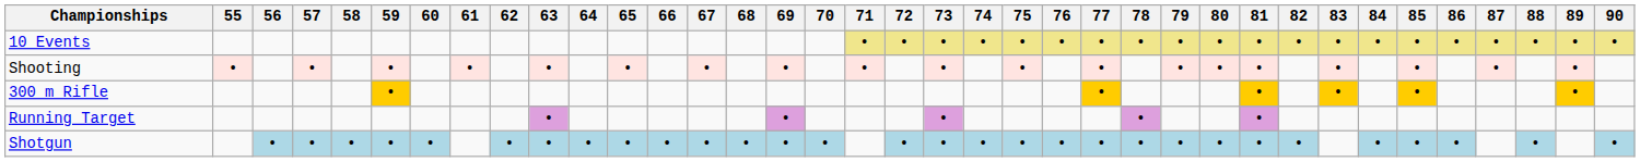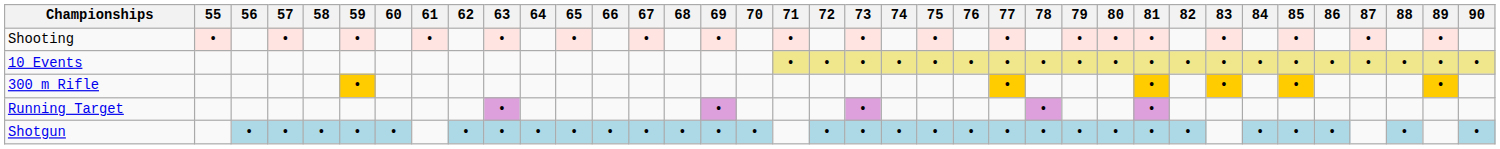 <table class="wikitable" width=100% style="font-size:90%; text-align:center;">
 <tr>
 <th>Championships</th>
 <th>55</th>
 <th>56</th>
 <th>57</th>
 <th>58</th>
 <th>59</th>
 <th>60</th>
 <th>61</th>
 <th>62</th>
 <th>63</th>
 <th>64</th>
 <th>65</th>
 <th>66</th>
 <th>67</th>
 <th>68</th>
 <th>69</th>
 <th>70</th>
 <th>71</th>
 <th>72</th>
 <th>73</th>
 <th>74</th>
 <th>75</th>
 <th>76</th>
 <th>77</th>
 <th>78</th>
 <th>79</th>
 <th>80</th>
 <th>81</th>
 <th>82</th>
 <th>83</th>
 <th>84</th>
 <th>85</th>
 <th>86</th>
 <th>87</th>
 <th>88</th>
 <th>89</th>
 <th>90</th>
 </tr>
 <tr>
+<td align=left>Shooting</td>
+<td bgcolor=MistyRose>•</td>
+<td></td>
+<td bgcolor=MistyRose>•</td>
+<td></td>
+<td bgcolor=MistyRose>•</td>
+<td></td>
+<td bgcolor=MistyRose>•</td>
+<td></td>
+<td bgcolor=MistyRose>•</td>
+<td></td>
+<td bgcolor=MistyRose>•</td>
+<td></td>
+<td bgcolor=MistyRose>•</td>
+<td></td>
+<td bgcolor=MistyRose>•</td>
+<td></td>
+<td bgcolor=MistyRose>•</td>
+<td></td>
+<td bgcolor=MistyRose>•</td>
+<td></td>
+<td bgcolor=MistyRose>•</td>
+<td></td>
+<td bgcolor=MistyRose>•</td>
+<td></td>
+<td bgcolor=MistyRose>•</td>
+<td bgcolor=MistyRose>•</td>
+<td bgcolor=MistyRose>•</td>
+<td></td>
+<td bgcolor=MistyRose>•</td>
+<td></td>
+<td bgcolor=MistyRose>•</td>
+<td></td>
+<td bgcolor=MistyRose>•</td>
+<td></td>
+<td bgcolor=MistyRose>•</td>
+<td></td>
+</tr>
+<tr>
 <td align=left><a href='#'>10 Events</a></td>
 <td></td>
 <td></td>
 <td></td>
 <td></td>
 <td></td>
 <td></td>
 <td></td>
 <td></td>
 <td></td>
 <td></td>
 <td></td>
 <td></td>
 <td></td>
 <td></td>
 <td></td>
 <td></td>
 <td bgcolor=khaki>•</td>
 <td bgcolor=khaki>•</td>
 <td bgcolor=khaki>•</td>
 <td bgcolor=khaki>•</td>
 <td bgcolor=khaki>•</td>
 <td bgcolor=khaki>•</td>
 <td bgcolor=khaki>•</td>
 <td bgcolor=khaki>•</td>
 <td bgcolor=khaki>•</td>
 <td bgcolor=khaki>•</td>
 <td bgcolor=khaki>•</td>
 <td bgcolor=khaki>•</td>
 <td bgcolor=khaki>•</td>
 <td bgcolor=khaki>•</td>
 <td bgcolor=khaki>•</td>
 <td bgcolor=khaki>•</td>
 <td bgcolor=khaki>•</td>
 <td bgcolor=khaki>•</td>
 <td bgcolor=khaki>•</td>
 <td bgcolor=khaki>•</td>
-</tr>
-<tr>
-<td align=left>Shooting</td>
-<td bgcolor=MistyRose>•</td>
-<td></td>
-<td bgcolor=MistyRose>•</td>
-<td></td>
-<td bgcolor=MistyRose>•</td>
-<td></td>
-<td bgcolor=MistyRose>•</td>
-<td></td>
-<td bgcolor=MistyRose>•</td>
-<td></td>
-<td bgcolor=MistyRose>•</td>
-<td></td>
-<td bgcolor=MistyRose>•</td>
-<td></td>
-<td bgcolor=MistyRose>•</td>
-<td></td>
-<td bgcolor=MistyRose>•</td>
-<td></td>
-<td bgcolor=MistyRose>•</td>
-<td></td>
-<td bgcolor=MistyRose>•</td>
-<td></td>
-<td bgcolor=MistyRose>•</td>
-<td></td>
-<td bgcolor=MistyRose>•</td>
-<td bgcolor=MistyRose>•</td>
-<td bgcolor=MistyRose>•</td>
-<td></td>
-<td bgcolor=MistyRose>•</td>
-<td></td>
-<td bgcolor=MistyRose>•</td>
-<td></td>
-<td bgcolor=MistyRose>•</td>
-<td></td>
-<td bgcolor=MistyRose>•</td>
-<td></td>
 </tr>
 <tr>
 <td align=left><a href='#'>300 m Rifle</a></td>
 <td></td>
 <td></td>
 <td></td>
 <td></td>
 <td bgcolor=#FC0>•</td>
 <td></td>
 <td></td>
 <td></td>
 <td></td>
 <td></td>
 <td></td>
 <td></td>
 <td></td>
 <td></td>
 <td></td>
 <td></td>
 <td></td>
 <td></td>
 <td></td>
 <td></td>
 <td></td>
 <td></td>
 <td bgcolor=#FC0>•</td>
 <td></td>
 <td></td>
 <td></td>
 <td bgcolor=#FC0>•</td>
 <td></td>
 <td bgcolor=#FC0>•</td>
 <td></td>
 <td bgcolor=#FC0>•</td>
 <td></td>
 <td></td>
 <td></td>
 <td bgcolor=#FC0>•</td>
 <td></td>
 </tr>
 <tr>
 <td align=left><a href='#'>Running Target</a></td>
 <td></td>
 <td></td>
 <td></td>
 <td></td>
 <td></td>
 <td></td>
 <td></td>
 <td></td>
 <td bgcolor=plum>•</td>
 <td></td>
 <td></td>
 <td></td>
 <td></td>
 <td></td>
 <td bgcolor=plum>•</td>
 <td></td>
 <td></td>
 <td></td>
 <td bgcolor=plum>•</td>
 <td></td>
 <td></td>
 <td></td>
 <td></td>
 <td bgcolor=plum>•</td>
 <td></td>
 <td></td>
 <td bgcolor=plum>•</td>
 <td></td>
 <td></td>
 <td></td>
 <td></td>
 <td></td>
 <td></td>
 <td></td>
 <td></td>
 <td></td>
 </tr>
 <tr>
 <td align=left><a href='#'>Shotgun</a></td>
 <td></td>
 <td bgcolor=lightblue>•</td>
 <td bgcolor=lightblue>•</td>
 <td bgcolor=lightblue>•</td>
 <td bgcolor=lightblue>•</td>
 <td bgcolor=lightblue>•</td>
 <td></td>
 <td bgcolor=lightblue>•</td>
 <td bgcolor=lightblue>•</td>
 <td bgcolor=lightblue>•</td>
 <td bgcolor=lightblue>•</td>
 <td bgcolor=lightblue>•</td>
 <td bgcolor=lightblue>•</td>
 <td bgcolor=lightblue>•</td>
 <td bgcolor=lightblue>•</td>
 <td bgcolor=lightblue>•</td>
 <td></td>
 <td bgcolor=lightblue>•</td>
 <td bgcolor=lightblue>•</td>
 <td bgcolor=lightblue>•</td>
 <td bgcolor=lightblue>•</td>
 <td bgcolor=lightblue>•</td>
 <td bgcolor=lightblue>•</td>
 <td bgcolor=lightblue>•</td>
 <td bgcolor=lightblue>•</td>
 <td bgcolor=lightblue>•</td>
 <td bgcolor=lightblue>•</td>
 <td bgcolor=lightblue>•</td>
 <td></td>
 <td bgcolor=lightblue>•</td>
 <td bgcolor=lightblue>•</td>
 <td bgcolor=lightblue>•</td>
 <td></td>
 <td bgcolor=lightblue>•</td>
 <td></td>
 <td bgcolor=lightblue>•</td>
 </tr>
 </table>
